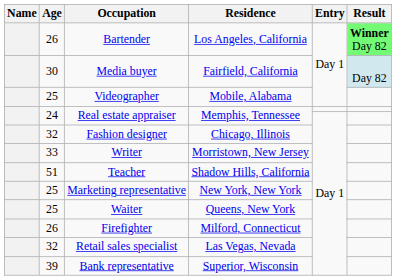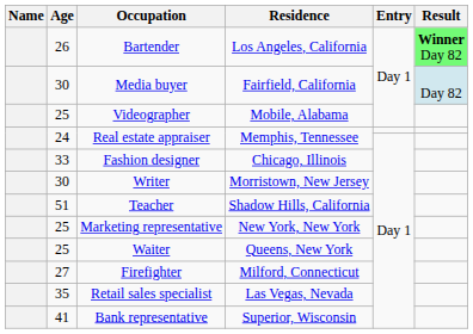 <table class="wikitable sortable" style="text-align:center;">
 <tr>
 <th scope="col">Name</th>
 <th scope="col">Age</th>
 <th scope="col" class="unsortable">Occupation</th>
 <th scope="col" class="unsortable">Residence</th>
 <th scope="col" class="unsortable">Entry</th>
 <th scope="col" class="unsortable">Result</th>
 </tr>
 <tr>
 <th scope="row"></th>
 <td>26</td>
 <td><a href='#'>Bartender</a></td>
 <td><a href='#'>Los Angeles, California</a></td>
 <td rowspan="3">Day 1</td>
 <td bgcolor="73FB76"><strong>Winner</strong><br>Day 82</td>
 </tr>
 <tr>
 <th scope="row"></th>
 <td>30</td>
 <td><a href='#'>Media buyer</a></td>
 <td><a href='#'>Fairfield, California</a></td>
 <td bgcolor="D1E8EF"><br>Day 82</td>
 </tr>
 <tr>
 <th scope="row"></th>
 <td>25</td>
 <td><a href='#'>Videographer</a></td>
 <td><a href='#'>Mobile, Alabama</a></td>
 <td></td>
 </tr>
 <tr>
 <th scope="row" rowspan="2"></th>
 <td rowspan="2">24</td>
 <td rowspan="2"><a href='#'>Real estate appraiser</a></td>
 <td rowspan="2"><a href='#'>Memphis, Tennessee</a></td>
 <td></td>
 <td></td>
 </tr>
 <tr>
 <td rowspan="9">Day 1</td>
 <td></td>
 </tr>
 <tr>
 <th scope="row"></th>
-<td>32</td>
+<td>33</td>
 <td><a href='#'>Fashion designer</a></td>
 <td><a href='#'>Chicago, Illinois</a></td>
 <td></td>
 </tr>
 <tr>
 <th scope="row"></th>
-<td>33</td>
+<td>30</td>
 <td><a href='#'>Writer</a></td>
 <td><a href='#'>Morristown, New Jersey</a></td>
 <td></td>
 </tr>
 <tr>
 <th scope="row"></th>
 <td>51</td>
 <td><a href='#'>Teacher</a></td>
 <td><a href='#'>Shadow Hills, California</a></td>
 <td></td>
 </tr>
 <tr>
 <th scope="row"></th>
 <td>25</td>
 <td><a href='#'>Marketing representative</a></td>
 <td><a href='#'>New York, New York</a></td>
 <td></td>
 </tr>
 <tr>
 <th scope="row"></th>
 <td>25</td>
 <td><a href='#'>Waiter</a></td>
 <td><a href='#'>Queens, New York</a></td>
 <td></td>
 </tr>
 <tr>
 <th scope="row"></th>
-<td>26</td>
+<td>27</td>
 <td><a href='#'>Firefighter</a></td>
 <td><a href='#'>Milford, Connecticut</a></td>
 <td></td>
 </tr>
 <tr>
 <th scope="row"></th>
-<td>32</td>
+<td>35</td>
 <td><a href='#'>Retail sales specialist</a></td>
 <td><a href='#'>Las Vegas, Nevada</a></td>
 <td></td>
 </tr>
 <tr>
 <th scope="row"></th>
-<td>39</td>
+<td>41</td>
 <td><a href='#'>Bank representative</a></td>
 <td><a href='#'>Superior, Wisconsin</a></td>
 <td></td>
 </tr>
 </table>
